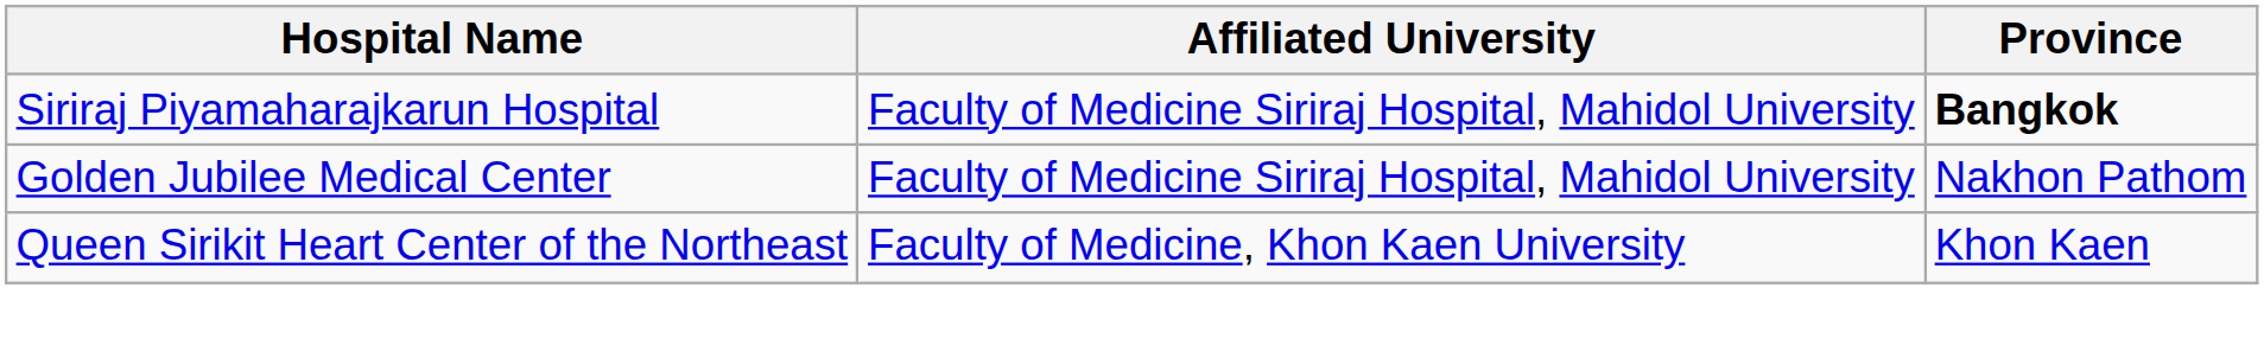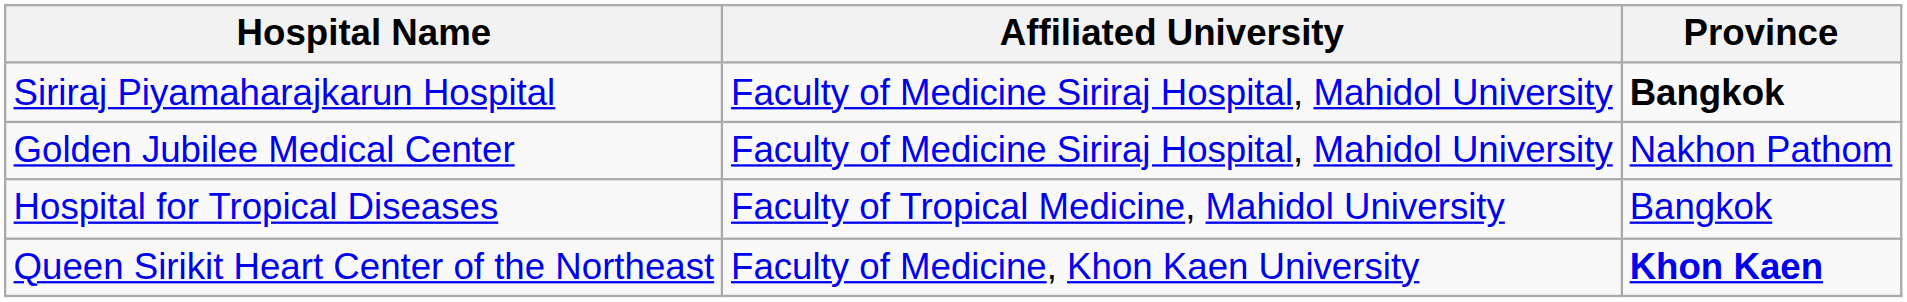 <table class="wikitable sortable">
 <tr>
 <th>Hospital Name</th>
 <th>Affiliated University</th>
 <th>Province</th>
 </tr>
 <tr>
 <td><a href='#'>Siriraj Piyamaharajkarun Hospital</a></td>
 <td><a href='#'>Faculty of Medicine Siriraj Hospital</a>, <a href='#'>Mahidol University</a></td>
 <td><strong>Bangkok</strong></td>
 </tr>
 <tr>
 <td><a href='#'>Golden Jubilee Medical Center</a></td>
 <td><a href='#'>Faculty of Medicine Siriraj Hospital</a>, <a href='#'>Mahidol University</a></td>
 <td><a href='#'>Nakhon Pathom</a></td>
 </tr>
 <tr>
+<td><a href='#'>Hospital for Tropical Diseases</a></td>
+<td><a href='#'>Faculty of Tropical Medicine</a>, <a href='#'>Mahidol University</a></td>
+<td><a href='#'>Bangkok</a></td>
+</tr>
+<tr>
 <td><a href='#'>Queen Sirikit Heart Center of the Northeast</a></td>
 <td><a href='#'>Faculty of Medicine</a>, <a href='#'>Khon Kaen University</a></td>
-<td><a href='#'>Khon Kaen</a></td>
+<td><strong><a href='#'>Khon Kaen</a></strong></td>
 </tr>
 </table>
